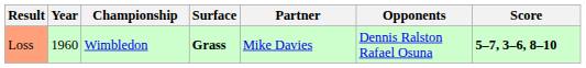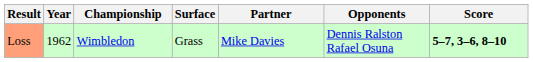 <table class="sortable wikitable">
 <tr>
 <th style="width:40px">Result</th>
 <th style="width:30px">Year</th>
 <th style="width:120px">Championship</th>
 <th style="width:50px">Surface</th>
 <th style="width:130px">Partner</th>
 <th style="width:130px">Opponents</th>
 <th style="width:120px" class="unsortable">Score</th>
 </tr>
 <tr style="background:#ccffcc;">
 <td style="background:#ffa07a;">Loss</td>
-<td>1960</td>
+<td>1962</td>
 <td><a href='#'>Wimbledon</a></td>
-<td><strong>Grass</strong></td>
+<td>Grass</td>
 <td> <a href='#'>Mike Davies</a></td>
 <td> <a href='#'>Dennis Ralston</a> <br>  <a href='#'>Rafael Osuna</a></td>
 <td><strong>5–7, 3–6, 8–10</strong></td>
 </tr>
 </table>
